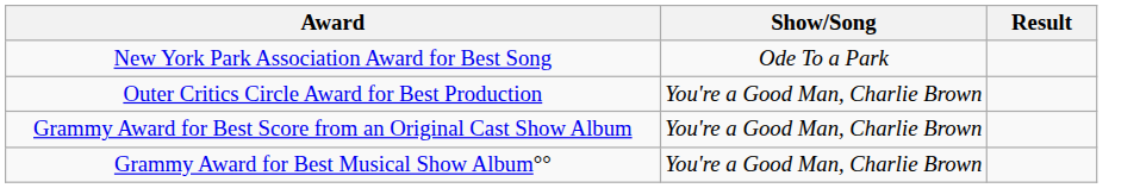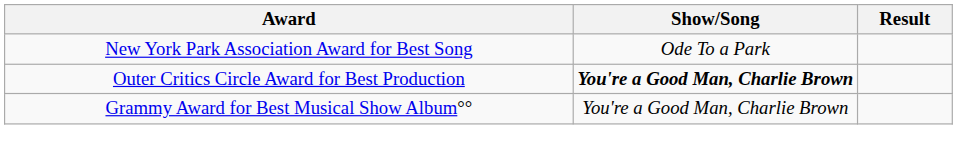 <table class="wikitable">
 <tr>
 <th width="60%">Award</th>
 <th width="30%">Show/Song</th>
 <th width="10%">Result</th>
 </tr>
 <tr>
 <td align=center><a href='#'>New York Park Association Award for Best Song</a></td>
 <td align=center><em>Ode To a Park</em></td>
 <td></td>
 </tr>
 <tr>
 <td align=center><a href='#'>Outer Critics Circle Award for Best Production</a></td>
-<td align=center><em>You're a Good Man, Charlie Brown</em></td>
-<td></td>
-</tr>
-<tr>
-<td align=center><a href='#'>Grammy Award for Best Score from an Original Cast Show Album</a></td>
-<td align=center><em>You're a Good Man, Charlie Brown</em></td>
+<td align=center><strong><em>You're a Good Man, Charlie Brown</em></strong></td>
 <td></td>
 </tr>
 <tr>
 <td align=center><a href='#'>Grammy Award for Best Musical Show Album</a>°°</td>
 <td align=center><em>You're a Good Man, Charlie Brown</em></td>
 <td></td>
 </tr>
 </table>
